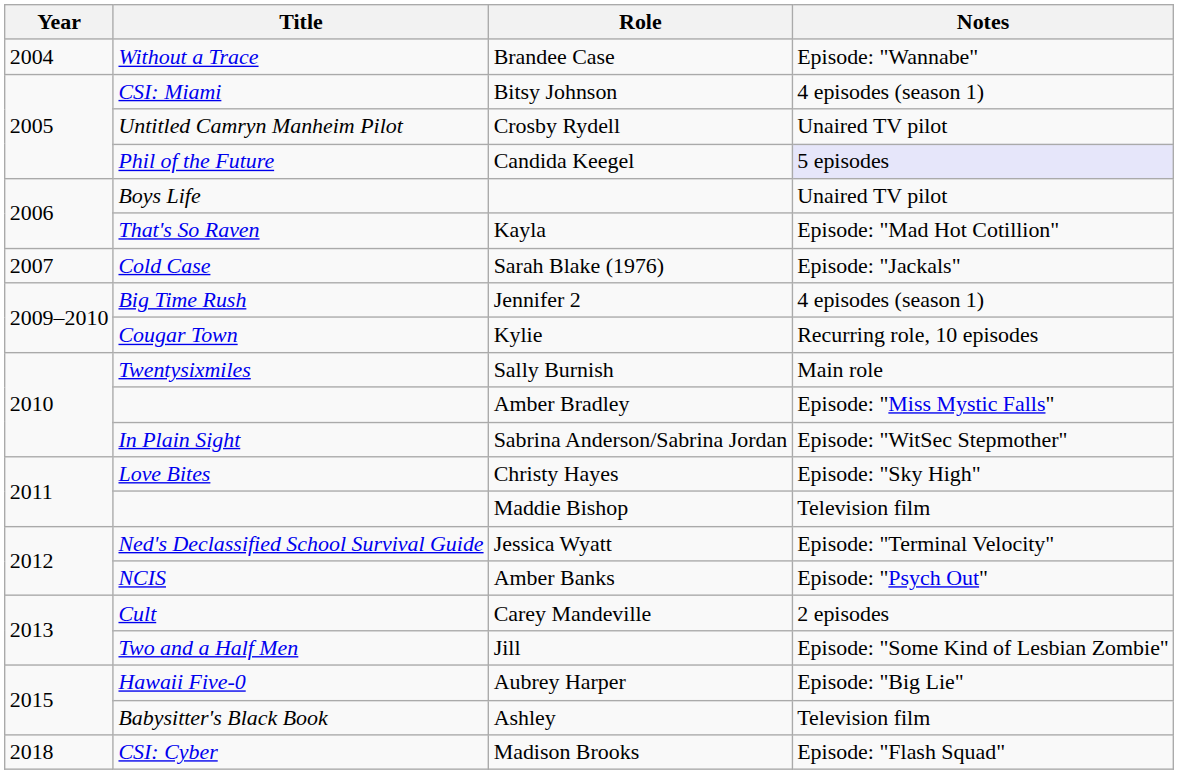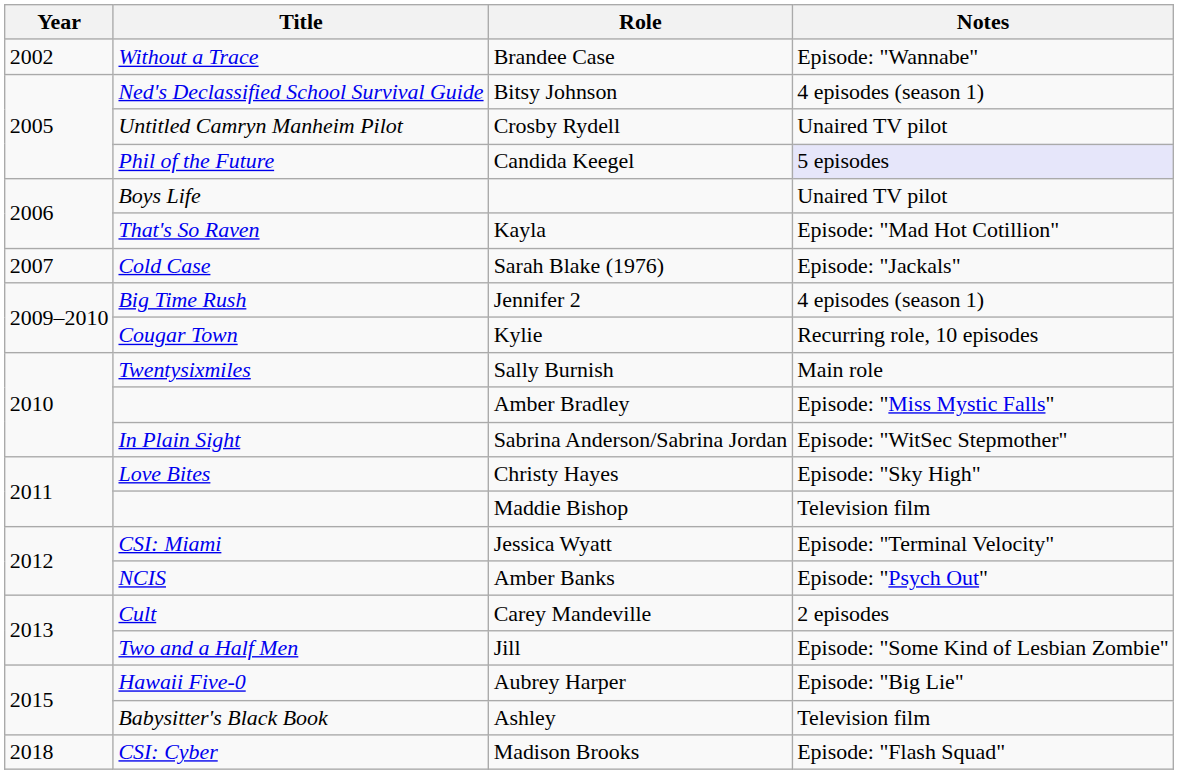 <table class="wikitable sortable">
 <tr>
 <th>Year</th>
 <th>Title</th>
 <th>Role</th>
 <th class="unsortable">Notes</th>
 </tr>
 <tr>
-<td>2004</td>
+<td>2002</td>
 <td><em><a href='#'>Without a Trace</a></em></td>
 <td>Brandee Case</td>
 <td>Episode: "Wannabe"</td>
 </tr>
 <tr>
 <td rowspan="3">2005</td>
-<td><em><a href='#'>CSI: Miami</a></em></td>
+<td><em><a href='#'>Ned's Declassified School Survival Guide</a></em></td>
 <td>Bitsy Johnson</td>
 <td>4 episodes (season 1)</td>
 </tr>
 <tr>
 <td><em>Untitled Camryn Manheim Pilot</em></td>
 <td>Crosby Rydell</td>
 <td>Unaired TV pilot</td>
 </tr>
 <tr>
 <td><em><a href='#'>Phil of the Future</a></em></td>
 <td>Candida Keegel</td>
 <td style="background: lavender;">5 episodes</td>
 </tr>
 <tr>
 <td rowspan="2">2006</td>
 <td><em>Boys Life</em></td>
 <td></td>
 <td>Unaired TV pilot</td>
 </tr>
 <tr>
 <td><em><a href='#'>That's So Raven</a></em></td>
 <td>Kayla</td>
 <td>Episode: "Mad Hot Cotillion"</td>
 </tr>
 <tr>
 <td>2007</td>
 <td><em><a href='#'>Cold Case</a></em></td>
 <td>Sarah Blake (1976)</td>
 <td>Episode: "Jackals"</td>
 </tr>
 <tr>
 <td rowspan="2">2009–2010</td>
 <td><em><a href='#'>Big Time Rush</a></em></td>
 <td>Jennifer 2</td>
 <td>4 episodes (season 1)</td>
 </tr>
 <tr>
 <td><em><a href='#'>Cougar Town</a></em></td>
 <td>Kylie</td>
 <td>Recurring role, 10 episodes</td>
 </tr>
 <tr>
 <td rowspan="3">2010</td>
 <td><em><a href='#'>Twentysixmiles</a></em></td>
 <td>Sally Burnish</td>
 <td>Main role</td>
 </tr>
 <tr>
 <td><em></em></td>
 <td>Amber Bradley</td>
 <td>Episode: "<a href='#'>Miss Mystic Falls</a>"</td>
 </tr>
 <tr>
 <td><em><a href='#'>In Plain Sight</a></em></td>
 <td>Sabrina Anderson/Sabrina Jordan</td>
 <td>Episode: "WitSec Stepmother"</td>
 </tr>
 <tr>
 <td rowspan="2">2011</td>
 <td><em><a href='#'>Love Bites</a></em></td>
 <td>Christy Hayes</td>
 <td>Episode: "Sky High"</td>
 </tr>
 <tr>
 <td><em></em></td>
 <td>Maddie Bishop</td>
 <td>Television film</td>
 </tr>
 <tr>
 <td rowspan="2">2012</td>
-<td><em><a href='#'>Ned's Declassified School Survival Guide</a></em></td>
+<td><em><a href='#'>CSI: Miami</a></em></td>
 <td>Jessica Wyatt</td>
 <td>Episode: "Terminal Velocity"</td>
 </tr>
 <tr>
 <td><em><a href='#'>NCIS</a></em></td>
 <td>Amber Banks</td>
 <td>Episode: "<a href='#'>Psych Out</a>"</td>
 </tr>
 <tr>
 <td rowspan="2">2013</td>
 <td><em><a href='#'>Cult</a></em></td>
 <td>Carey Mandeville</td>
 <td>2 episodes</td>
 </tr>
 <tr>
 <td><em><a href='#'>Two and a Half Men</a></em></td>
 <td>Jill</td>
 <td>Episode: "Some Kind of Lesbian Zombie"</td>
 </tr>
 <tr>
 <td rowspan="2">2015</td>
 <td><em><a href='#'>Hawaii Five-0</a></em></td>
 <td>Aubrey Harper</td>
 <td>Episode: "Big Lie"</td>
 </tr>
 <tr>
 <td><em>Babysitter's Black Book</em></td>
 <td>Ashley</td>
 <td>Television film</td>
 </tr>
 <tr>
 <td>2018</td>
 <td><em><a href='#'>CSI: Cyber</a></em></td>
 <td>Madison Brooks</td>
 <td>Episode: "Flash Squad"</td>
 </tr>
 </table>
